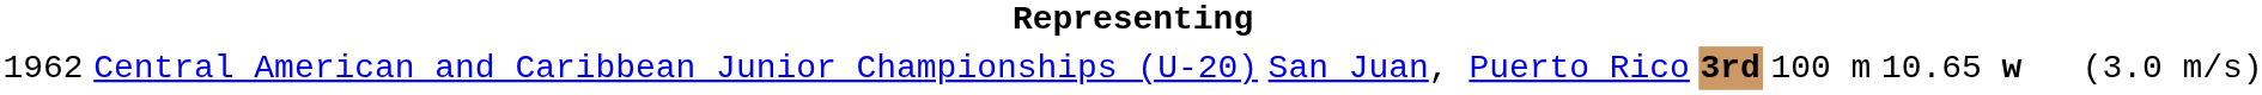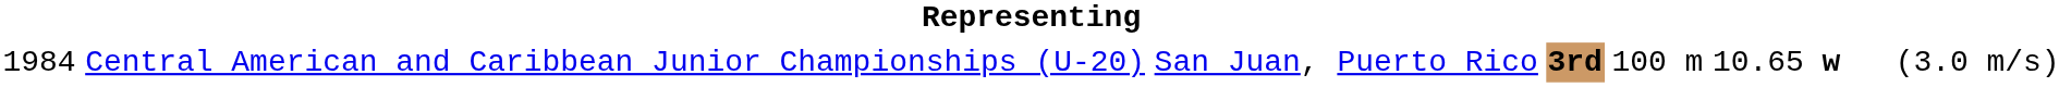 <table>
 <tr>
 <th colspan="6">Representing </th>
 </tr>
 <tr>
-<td>1962</td>
+<td>1984</td>
 <td><a href='#'>Central American and Caribbean Junior Championships (U-20)</a></td>
 <td><a href='#'>San Juan</a>, <a href='#'>Puerto Rico</a></td>
 <td bgcolor=cc9966><strong>3rd</strong></td>
 <td>100 m</td>
 <td>10.65 <strong>w</strong>   (3.0 m/s)</td>
 </tr>
 </table>
